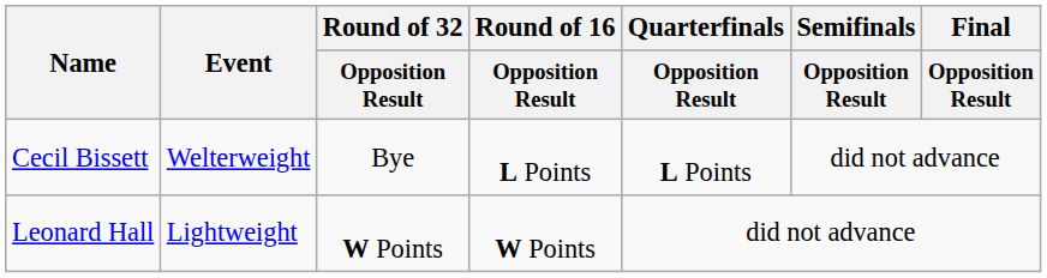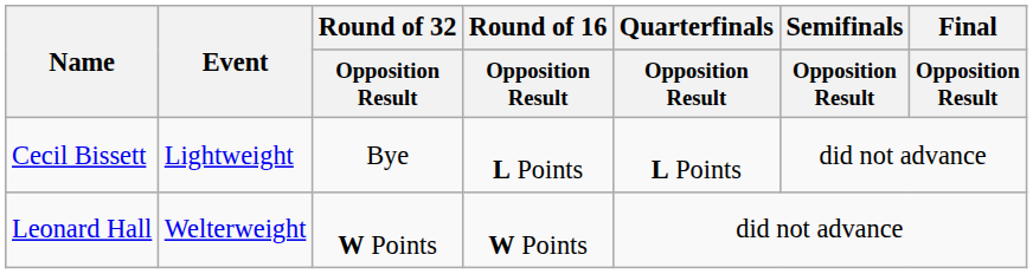 <table class=wikitable style="font-size:90%">
 <tr>
 <th rowspan="2">Name</th>
 <th rowspan="2">Event</th>
 <th>Round of 32</th>
 <th>Round of 16</th>
 <th>Quarterfinals</th>
 <th>Semifinals</th>
 <th>Final</th>
 </tr>
 <tr>
 <th style="line-height:1em"><small>Opposition<br>Result</small></th>
 <th style="line-height:1em"><small>Opposition<br>Result</small></th>
 <th style="line-height:1em"><small>Opposition<br>Result</small></th>
 <th style="line-height:1em"><small>Opposition<br>Result</small></th>
 <th style="line-height:1em"><small>Opposition<br>Result</small></th>
 </tr>
 <tr>
 <td><a href='#'>Cecil Bissett</a></td>
-<td><a href='#'>Welterweight</a></td>
+<td><a href='#'>Lightweight</a></td>
 <td align="center">Bye</td>
 <td align="center"><br><strong>L</strong> Points</td>
 <td align="center"><br><strong>L</strong> Points</td>
 <td align="center" colspan="3">did not advance</td>
 </tr>
 <tr>
 <td><a href='#'>Leonard Hall</a></td>
-<td><a href='#'>Lightweight</a></td>
+<td><a href='#'>Welterweight</a></td>
 <td align="center"><br><strong>W</strong> Points</td>
 <td align="center"><br><strong>W</strong> Points</td>
 <td align="center" colspan="4">did not advance</td>
 </tr>
 </table>
